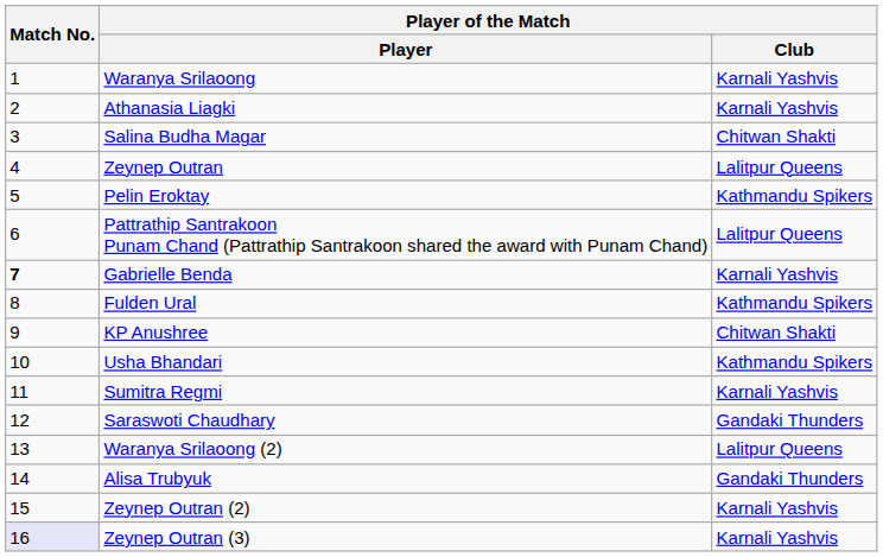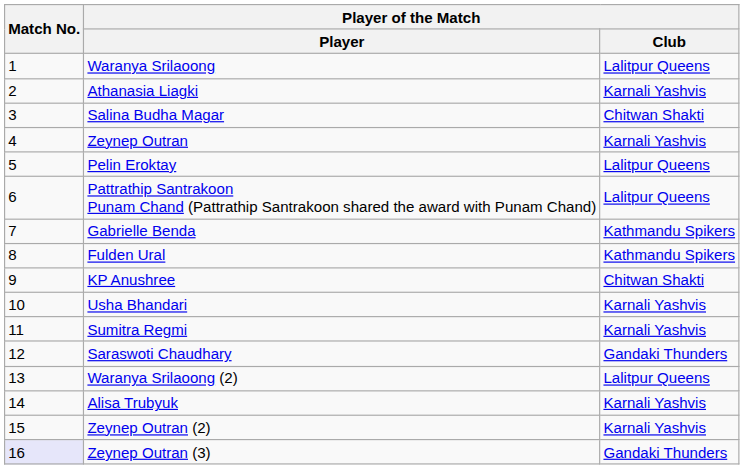 <table class="wikitable" style="text-align: left; font-size:small;">
 <tr>
 <th rowspan="2">Match No.</th>
 <th colspan="2">Player of the Match</th>
 </tr>
 <tr>
 <th>Player</th>
 <th>Club</th>
 </tr>
 <tr>
 <td>1</td>
 <td> <a href='#'>Waranya Srilaoong</a></td>
-<td><a href='#'>Karnali Yashvis</a></td>
+<td><a href='#'>Lalitpur Queens</a></td>
 </tr>
 <tr>
 <td>2</td>
 <td> <a href='#'>Athanasia Liagki</a></td>
 <td><a href='#'>Karnali Yashvis</a></td>
 </tr>
 <tr>
 <td>3</td>
 <td> <a href='#'>Salina Budha Magar</a></td>
 <td><a href='#'>Chitwan Shakti</a></td>
 </tr>
 <tr>
 <td>4</td>
 <td> <a href='#'>Zeynep Outran</a></td>
-<td><a href='#'>Lalitpur Queens</a></td>
+<td><a href='#'>Karnali Yashvis</a></td>
 </tr>
 <tr>
 <td>5</td>
 <td> <a href='#'>Pelin Eroktay</a></td>
-<td><a href='#'>Kathmandu Spikers</a></td>
+<td><a href='#'>Lalitpur Queens</a></td>
 </tr>
 <tr>
 <td>6</td>
 <td> <a href='#'>Pattrathip Santrakoon</a> <br>  <a href='#'>Punam Chand</a> (Pattrathip Santrakoon shared the award with Punam Chand)</td>
 <td><a href='#'>Lalitpur Queens</a></td>
 </tr>
 <tr>
-<td><strong>7</strong></td>
+<td>7</td>
 <td> <a href='#'>Gabrielle Benda</a></td>
-<td><a href='#'>Karnali Yashvis</a></td>
+<td><a href='#'>Kathmandu Spikers</a></td>
 </tr>
 <tr>
 <td>8</td>
 <td> <a href='#'>Fulden Ural</a></td>
 <td><a href='#'>Kathmandu Spikers</a></td>
 </tr>
 <tr>
 <td>9</td>
 <td> <a href='#'>KP Anushree</a></td>
 <td><a href='#'>Chitwan Shakti</a></td>
 </tr>
 <tr>
 <td>10</td>
 <td> <a href='#'>Usha Bhandari</a></td>
-<td><a href='#'>Kathmandu Spikers</a></td>
+<td><a href='#'>Karnali Yashvis</a></td>
 </tr>
 <tr>
 <td>11</td>
 <td> <a href='#'>Sumitra Regmi</a></td>
 <td><a href='#'>Karnali Yashvis</a></td>
 </tr>
 <tr>
 <td>12</td>
 <td> <a href='#'>Saraswoti Chaudhary</a></td>
 <td><a href='#'>Gandaki Thunders</a></td>
 </tr>
 <tr>
 <td>13</td>
 <td> <a href='#'>Waranya Srilaoong</a> (2)</td>
 <td><a href='#'>Lalitpur Queens</a></td>
 </tr>
 <tr>
 <td>14</td>
 <td> <a href='#'>Alisa Trubyuk</a></td>
-<td><a href='#'>Gandaki Thunders</a></td>
+<td><a href='#'>Karnali Yashvis</a></td>
 </tr>
 <tr>
 <td>15</td>
 <td> <a href='#'>Zeynep Outran</a> (2)</td>
 <td><a href='#'>Karnali Yashvis</a></td>
 </tr>
 <tr>
 <td style="background: lavender;">16</td>
 <td> <a href='#'>Zeynep Outran</a> (3)</td>
-<td><a href='#'>Karnali Yashvis</a></td>
+<td><a href='#'>Gandaki Thunders</a></td>
 </tr>
 </table>
